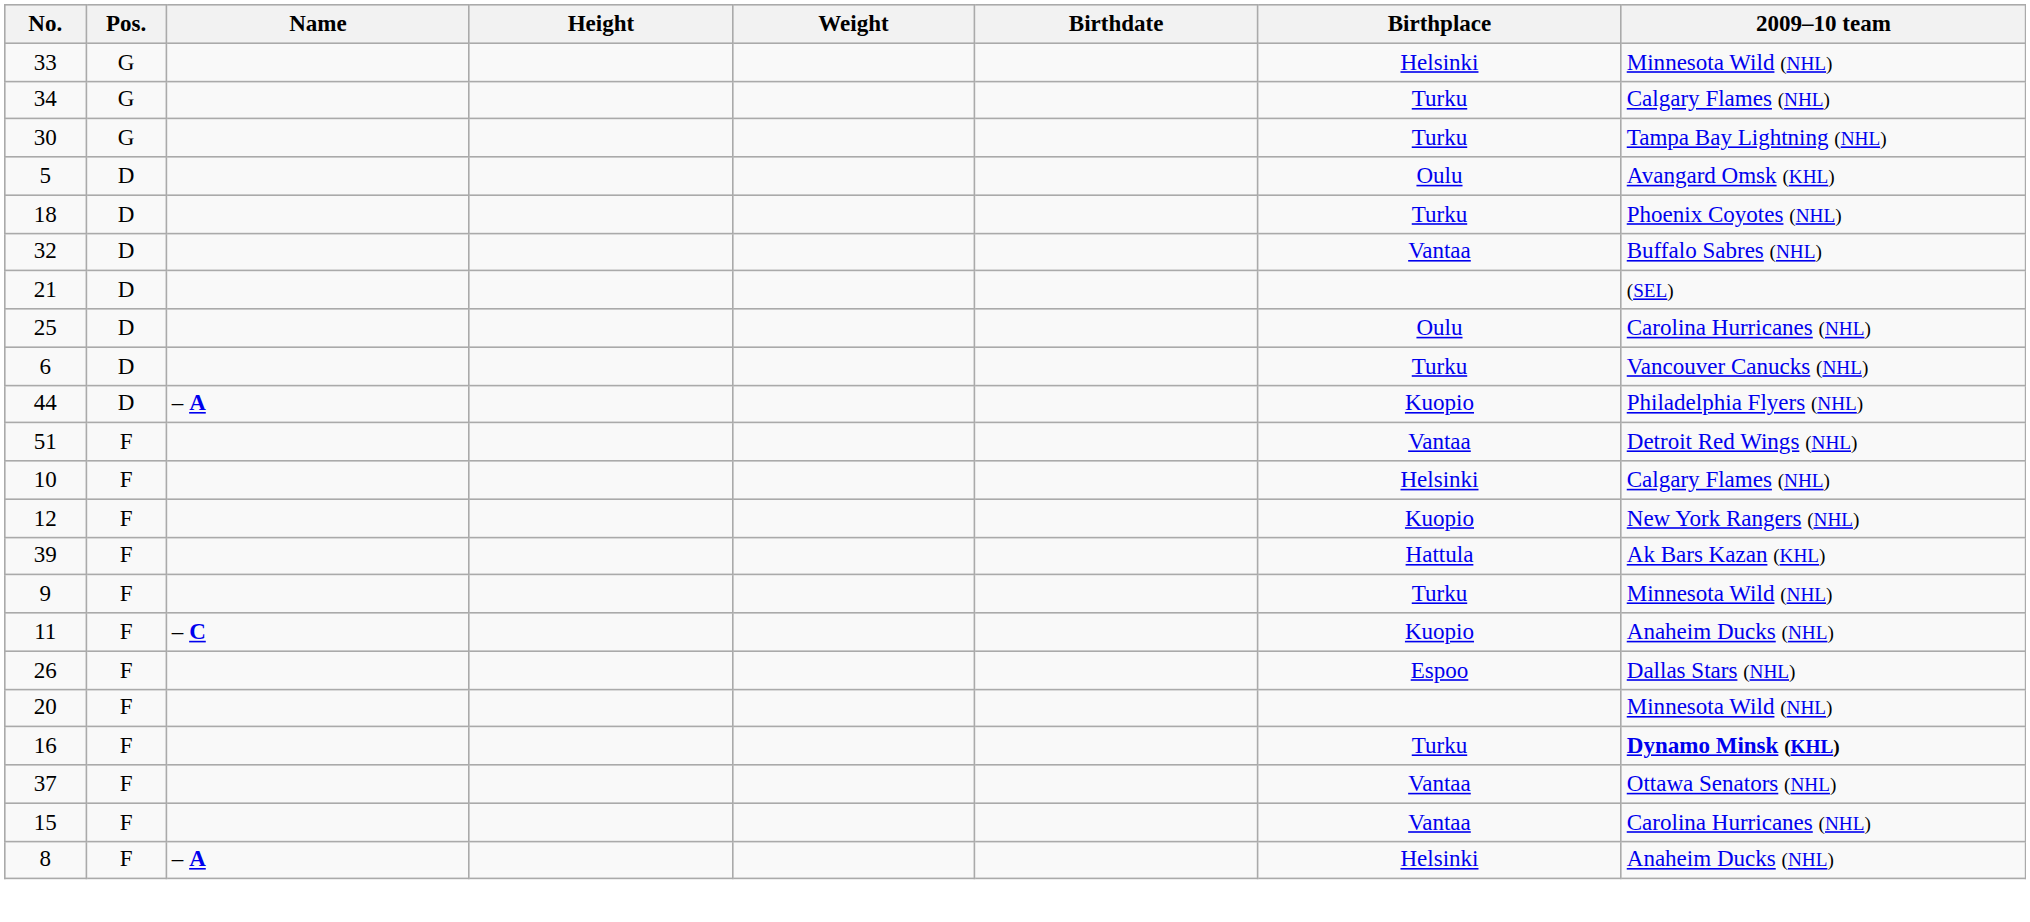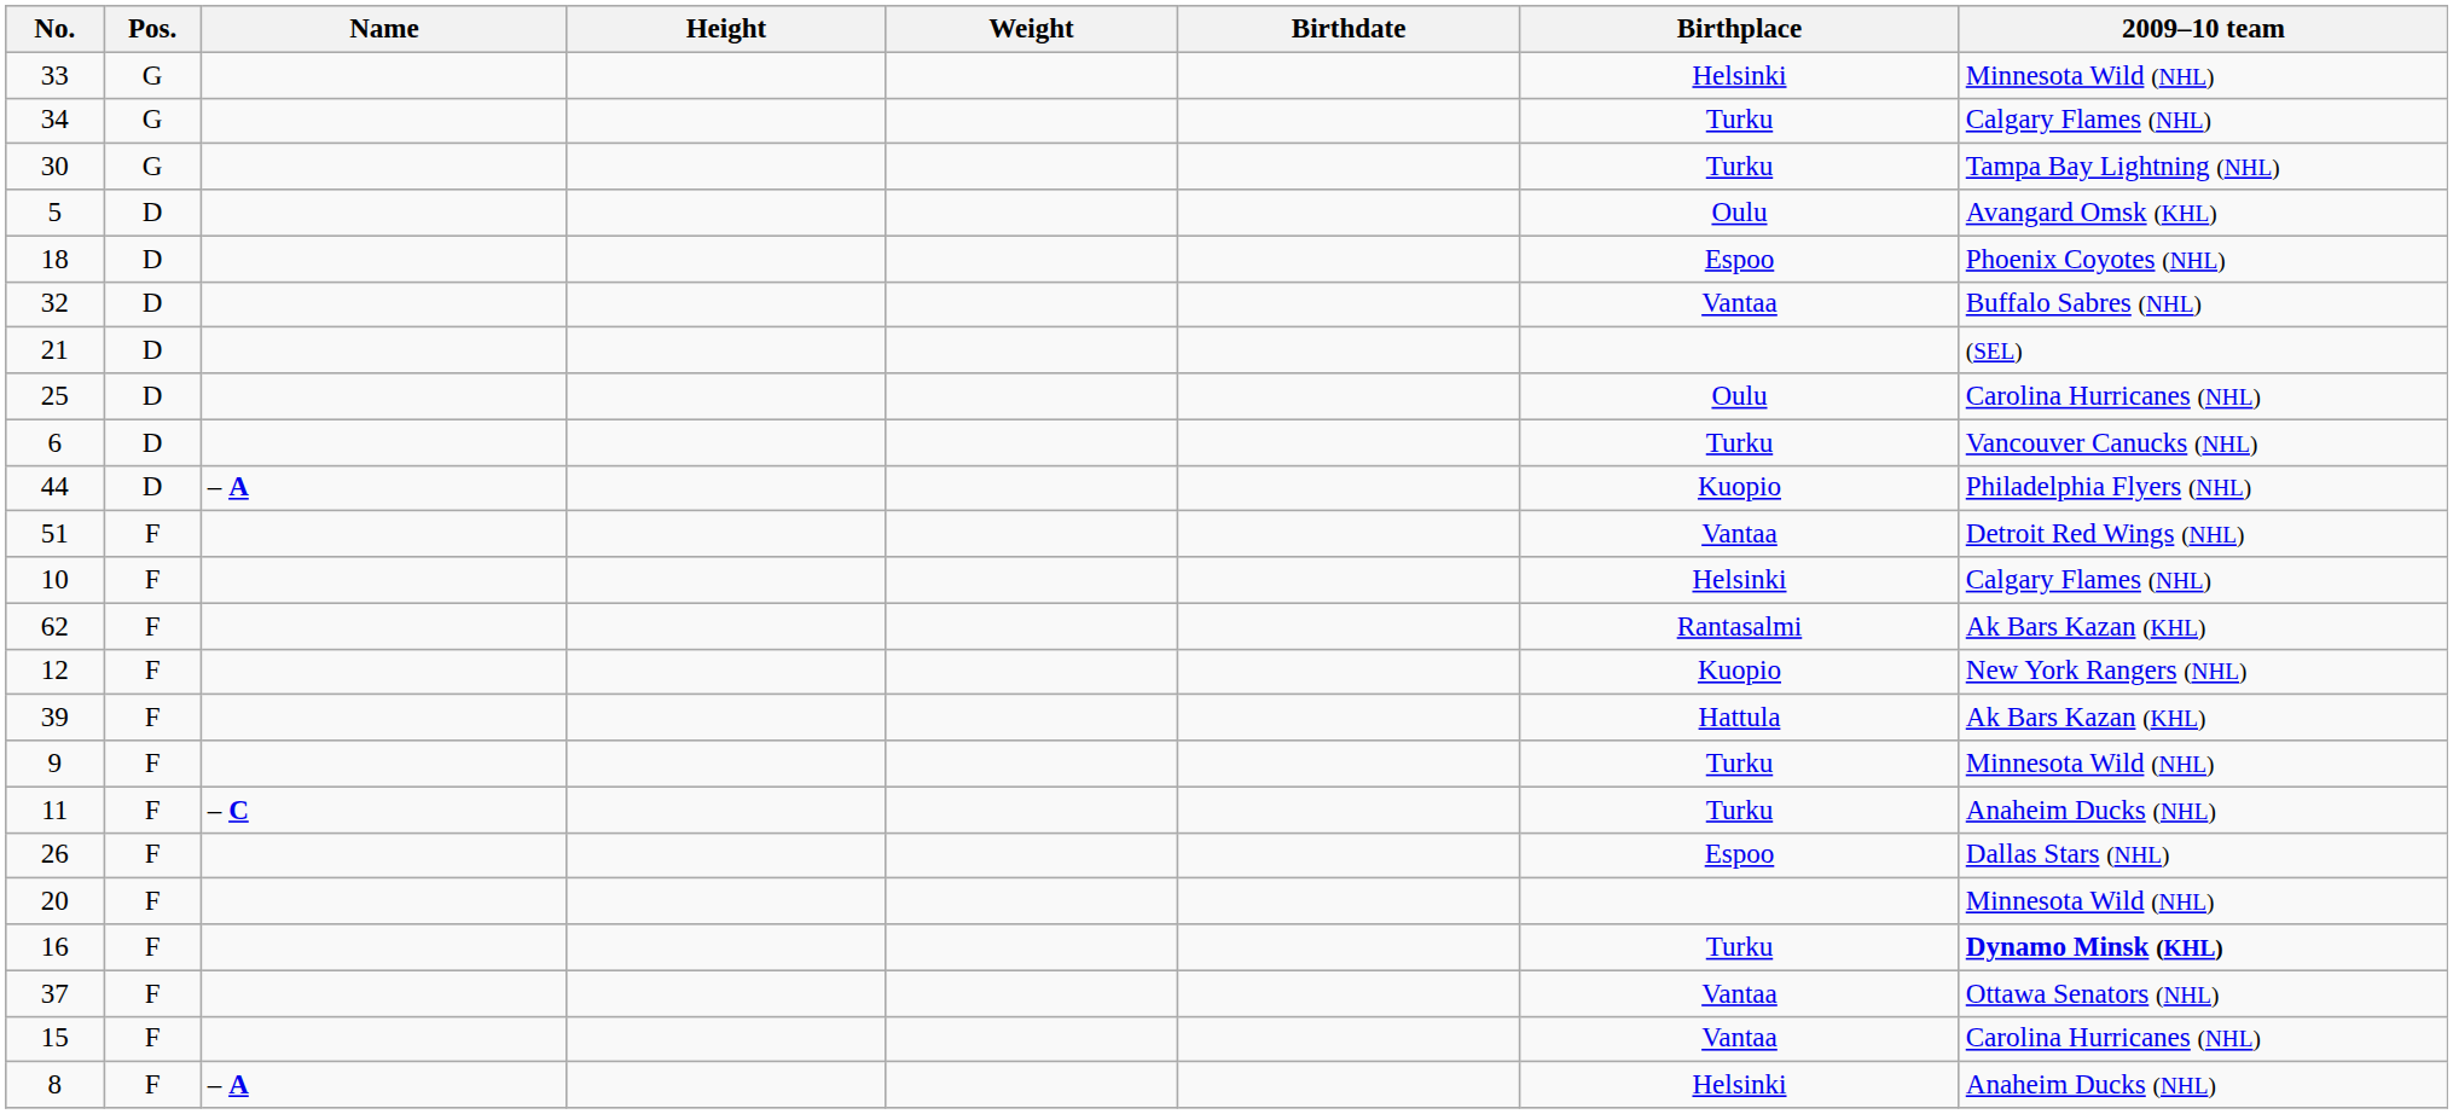 <table class="wikitable sortable" style="width:100%;font-size: 90%; text-align: center;">
 <tr>
 <th style="width:  4%;">No.</th>
 <th style="width:  4%;">Pos.</th>
 <th style="width: 15%;">Name</th>
 <th style="width: 13%;">Height</th>
 <th style="width: 12%;">Weight</th>
 <th style="width: 14%;">Birthdate</th>
 <th style="width: 18%;">Birthplace</th>
 <th style="width: 20%;">2009–10 team</th>
 </tr>
 <tr>
 <td>33</td>
 <td>G</td>
 <td style="text-align:left;"></td>
 <td></td>
 <td></td>
 <td style="text-align:right;"></td>
 <td><a href='#'>Helsinki</a></td>
 <td style="text-align:left;"> <a href='#'>Minnesota Wild</a> <small>(<a href='#'>NHL</a>)</small></td>
 </tr>
 <tr>
 <td>34</td>
 <td>G</td>
 <td style="text-align:left;"></td>
 <td></td>
 <td></td>
 <td style="text-align:right;"></td>
 <td><a href='#'>Turku</a></td>
 <td style="text-align:left;"> <a href='#'>Calgary Flames</a> <small>(<a href='#'>NHL</a>)</small></td>
 </tr>
 <tr>
 <td>30</td>
 <td>G</td>
 <td style="text-align:left;"></td>
 <td></td>
 <td></td>
 <td style="text-align:right;"></td>
 <td><a href='#'>Turku</a></td>
 <td style="text-align:left;"> <a href='#'>Tampa Bay Lightning</a> <small>(<a href='#'>NHL</a>)</small></td>
 </tr>
 <tr>
 <td>5</td>
 <td>D</td>
 <td style="text-align:left;"></td>
 <td></td>
 <td></td>
 <td style="text-align:right;"></td>
 <td><a href='#'>Oulu</a></td>
 <td style="text-align:left;"> <a href='#'>Avangard Omsk</a> <small>(<a href='#'>KHL</a>)</small></td>
 </tr>
 <tr>
 <td>18</td>
 <td>D</td>
 <td style="text-align:left;"></td>
 <td></td>
 <td></td>
 <td style="text-align:right;"></td>
-<td><a href='#'>Turku</a></td>
+<td><a href='#'>Espoo</a></td>
 <td style="text-align:left;"> <a href='#'>Phoenix Coyotes</a> <small>(<a href='#'>NHL</a>)</small></td>
 </tr>
 <tr>
 <td>32</td>
 <td>D</td>
 <td style="text-align:left;"></td>
 <td></td>
 <td></td>
 <td style="text-align:right;"></td>
 <td><a href='#'>Vantaa</a></td>
 <td style="text-align:left;"> <a href='#'>Buffalo Sabres</a> <small>(<a href='#'>NHL</a>)</small></td>
 </tr>
 <tr>
 <td>21</td>
 <td>D</td>
 <td style="text-align:left;"></td>
 <td></td>
 <td></td>
 <td style="text-align:right;"></td>
 <td></td>
 <td style="text-align:left;">  <small>(<a href='#'>SEL</a>)</small></td>
 </tr>
 <tr>
 <td>25</td>
 <td>D</td>
 <td style="text-align:left;"></td>
 <td></td>
 <td></td>
 <td style="text-align:right;"></td>
 <td><a href='#'>Oulu</a></td>
 <td style="text-align:left;"> <a href='#'>Carolina Hurricanes</a> <small>(<a href='#'>NHL</a>)</small></td>
 </tr>
 <tr>
 <td>6</td>
 <td>D</td>
 <td style="text-align:left;"></td>
 <td></td>
 <td></td>
 <td style="text-align:right;"></td>
 <td><a href='#'>Turku</a></td>
 <td style="text-align:left;"> <a href='#'>Vancouver Canucks</a> <small>(<a href='#'>NHL</a>)</small></td>
 </tr>
 <tr>
 <td>44</td>
 <td>D</td>
 <td style="text-align:left;"> – <strong><a href='#'>A</a></strong></td>
 <td></td>
 <td></td>
 <td style="text-align:right;"></td>
 <td><a href='#'>Kuopio</a></td>
 <td style="text-align:left;"> <a href='#'>Philadelphia Flyers</a> <small>(<a href='#'>NHL</a>)</small></td>
 </tr>
 <tr>
 <td>51</td>
 <td>F</td>
 <td style="text-align:left;"></td>
 <td></td>
 <td></td>
 <td style="text-align:right;"></td>
 <td><a href='#'>Vantaa</a></td>
 <td style="text-align:left;"> <a href='#'>Detroit Red Wings</a> <small>(<a href='#'>NHL</a>)</small></td>
 </tr>
 <tr>
 <td>10</td>
 <td>F</td>
 <td style="text-align:left;"></td>
 <td></td>
 <td></td>
 <td style="text-align:right;"></td>
 <td><a href='#'>Helsinki</a></td>
 <td style="text-align:left;"> <a href='#'>Calgary Flames</a> <small>(<a href='#'>NHL</a>)</small></td>
 </tr>
 <tr>
+<td>62</td>
+<td>F</td>
+<td style="text-align:left;"></td>
+<td></td>
+<td></td>
+<td style="text-align:right;"></td>
+<td><a href='#'>Rantasalmi</a></td>
+<td style="text-align:left;"> <a href='#'>Ak Bars Kazan</a> <small>(<a href='#'>KHL</a>)</small></td>
+</tr>
+<tr>
 <td>12</td>
 <td>F</td>
 <td style="text-align:left;"></td>
 <td></td>
 <td></td>
 <td style="text-align:right;"></td>
 <td><a href='#'>Kuopio</a></td>
 <td style="text-align:left;"> <a href='#'>New York Rangers</a> <small>(<a href='#'>NHL</a>)</small></td>
 </tr>
 <tr>
 <td>39</td>
 <td>F</td>
 <td style="text-align:left;"></td>
 <td></td>
 <td></td>
 <td style="text-align:right;"></td>
 <td><a href='#'>Hattula</a></td>
 <td style="text-align:left;"> <a href='#'>Ak Bars Kazan</a> <small>(<a href='#'>KHL</a>)</small></td>
 </tr>
 <tr>
 <td>9</td>
 <td>F</td>
 <td style="text-align:left;"></td>
 <td></td>
 <td></td>
 <td style="text-align:right;"></td>
 <td><a href='#'>Turku</a></td>
 <td style="text-align:left;"> <a href='#'>Minnesota Wild</a> <small>(<a href='#'>NHL</a>)</small></td>
 </tr>
 <tr>
 <td>11</td>
 <td>F</td>
 <td style="text-align:left;"> – <strong><a href='#'>C</a></strong></td>
 <td></td>
 <td></td>
 <td style="text-align:right;"></td>
-<td><a href='#'>Kuopio</a></td>
+<td><a href='#'>Turku</a></td>
 <td style="text-align:left;"> <a href='#'>Anaheim Ducks</a> <small>(<a href='#'>NHL</a>)</small></td>
 </tr>
 <tr>
 <td>26</td>
 <td>F</td>
 <td style="text-align:left;"></td>
 <td></td>
 <td></td>
 <td style="text-align:right;"></td>
 <td><a href='#'>Espoo</a></td>
 <td style="text-align:left;"> <a href='#'>Dallas Stars</a> <small>(<a href='#'>NHL</a>)</small></td>
 </tr>
 <tr>
 <td>20</td>
 <td>F</td>
 <td style="text-align:left;"></td>
 <td></td>
 <td></td>
 <td style="text-align:right;"></td>
 <td></td>
 <td style="text-align:left;"> <a href='#'>Minnesota Wild</a> <small>(<a href='#'>NHL</a>)</small></td>
 </tr>
 <tr>
 <td>16</td>
 <td>F</td>
 <td style="text-align:left;"></td>
 <td></td>
 <td></td>
 <td style="text-align:right;"></td>
 <td><a href='#'>Turku</a></td>
 <td style="text-align:left;"><strong> <a href='#'>Dynamo Minsk</a> <small>(<a href='#'>KHL</a>)</small></strong></td>
 </tr>
 <tr>
 <td>37</td>
 <td>F</td>
 <td style="text-align:left;"></td>
 <td></td>
 <td></td>
 <td style="text-align:right;"></td>
 <td><a href='#'>Vantaa</a></td>
 <td style="text-align:left;"> <a href='#'>Ottawa Senators</a> <small>(<a href='#'>NHL</a>)</small></td>
 </tr>
 <tr>
 <td>15</td>
 <td>F</td>
 <td style="text-align:left;"></td>
 <td></td>
 <td></td>
 <td style="text-align:right;"></td>
 <td><a href='#'>Vantaa</a></td>
 <td style="text-align:left;"> <a href='#'>Carolina Hurricanes</a> <small>(<a href='#'>NHL</a>)</small></td>
 </tr>
 <tr>
 <td>8</td>
 <td>F</td>
 <td style="text-align:left;"> – <strong><a href='#'>A</a></strong></td>
 <td></td>
 <td></td>
 <td style="text-align:right;"></td>
 <td><a href='#'>Helsinki</a></td>
 <td style="text-align:left;"> <a href='#'>Anaheim Ducks</a> <small>(<a href='#'>NHL</a>)</small></td>
 </tr>
 </table>
